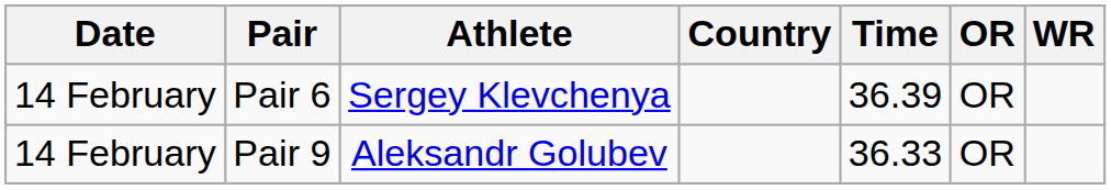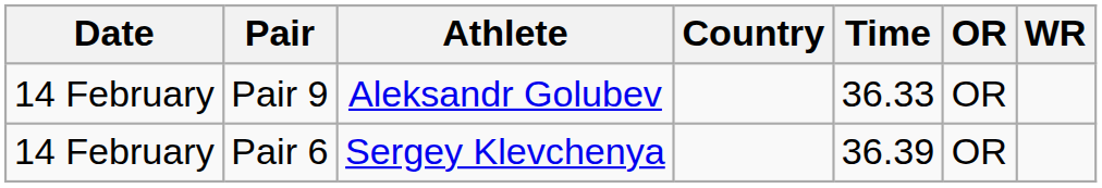 <table class="wikitable" style="text-align:center">
 <tr>
 <th>Date</th>
 <th>Pair</th>
 <th>Athlete</th>
 <th>Country</th>
 <th>Time</th>
 <th>OR</th>
 <th>WR</th>
 </tr>
 <tr>
 <td>14 February</td>
+<td>Pair 9</td>
+<td><a href='#'>Aleksandr Golubev</a></td>
+<td></td>
+<td>36.33</td>
+<td>OR</td>
+<td></td>
+</tr>
+<tr>
+<td>14 February</td>
 <td>Pair 6</td>
 <td><a href='#'>Sergey Klevchenya</a></td>
 <td></td>
 <td>36.39</td>
 <td>OR</td>
 <td></td>
 </tr>
-<tr>
-<td>14 February</td>
-<td>Pair 9</td>
-<td><a href='#'>Aleksandr Golubev</a></td>
-<td></td>
-<td>36.33</td>
-<td>OR</td>
-<td></td>
-</tr>
 </table>
